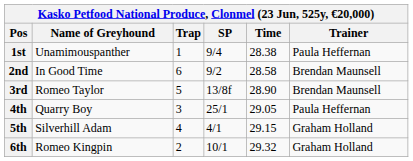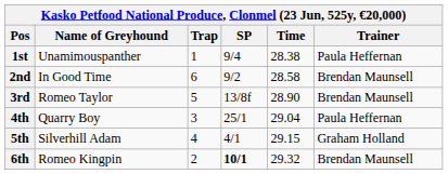 <table class="wikitable">
 <tr>
 <th colspan="6"><a href='#'>Kasko Petfood National Produce</a>, <a href='#'>Clonmel</a> (23 Jun, 525y, €20,000)</th>
 </tr>
 <tr>
 <th width=30>Pos</th>
 <th width=180>Name of Greyhound</th>
 <th width=30>Trap</th>
 <th width=50>SP</th>
 <th width=50>Time</th>
 <th width=150>Trainer</th>
 </tr>
 <tr>
 <th>1st</th>
 <td>Unamimouspanther</td>
 <td>1</td>
 <td>9/4</td>
 <td>28.38</td>
 <td>Paula Heffernan</td>
 </tr>
 <tr>
 <th>2nd</th>
 <td>In Good Time</td>
 <td>6</td>
 <td>9/2</td>
 <td>28.58</td>
 <td>Brendan Maunsell</td>
 </tr>
 <tr>
 <th>3rd</th>
 <td>Romeo Taylor</td>
 <td>5</td>
 <td>13/8f</td>
 <td>28.90</td>
 <td>Brendan Maunsell</td>
 </tr>
 <tr>
 <th>4th</th>
 <td>Quarry Boy</td>
 <td>3</td>
 <td>25/1</td>
-<td>29.05</td>
+<td>29.04</td>
 <td>Paula Heffernan</td>
 </tr>
 <tr>
 <th>5th</th>
 <td>Silverhill Adam</td>
 <td>4</td>
 <td>4/1</td>
 <td>29.15</td>
 <td>Graham Holland</td>
 </tr>
 <tr>
 <th>6th</th>
 <td>Romeo Kingpin</td>
 <td>2</td>
-<td>10/1</td>
+<td><strong>10/1</strong></td>
 <td>29.32</td>
-<td>Graham Holland</td>
+<td>Brendan Maunsell</td>
 </tr>
 </table>
